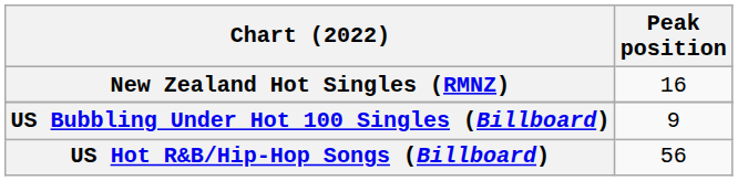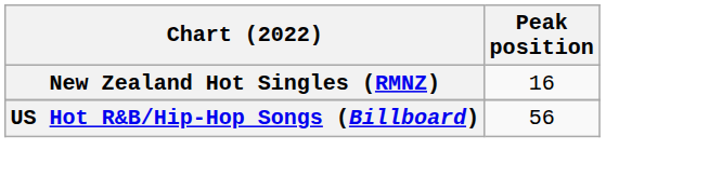 <table class="wikitable sortable plainrowheaders" style="text-align:center">
 <tr>
 <th scope="col">Chart (2022)</th>
 <th scope="col">Peak<br>position</th>
 </tr>
 <tr>
 <th scope="row">New Zealand Hot Singles (<a href='#'>RMNZ</a>)</th>
 <td>16</td>
 </tr>
 <tr>
 </tr>
 <tr>
-<th scope="row">US <a href='#'>Bubbling Under Hot 100 Singles</a> (<em><a href='#'>Billboard</a></em>)</th>
-<td>9</td>
-</tr>
-<tr>
 <th scope="row">US <a href='#'>Hot R&B/Hip-Hop Songs</a> (<em><a href='#'>Billboard</a></em>)</th>
 <td>56</td>
 </tr>
 </table>
